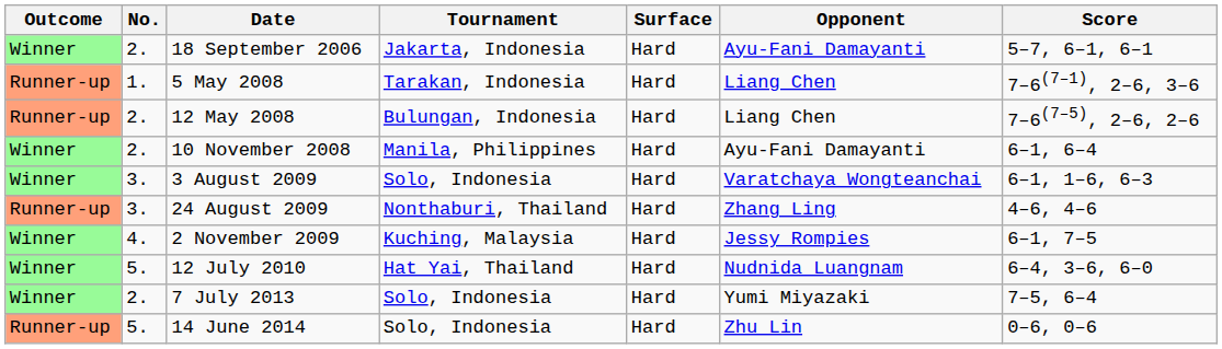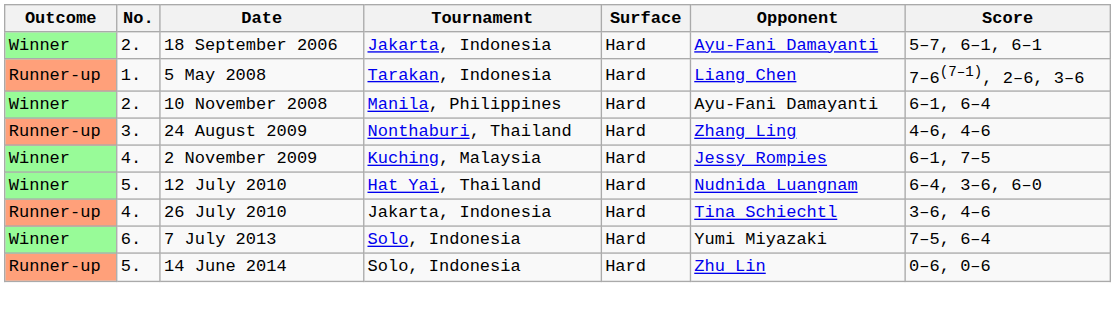 <table class="wikitable" style="font-size:97%;" width="820">
 <tr>
 <th>Outcome</th>
 <th>No.</th>
 <th>Date</th>
 <th>Tournament</th>
 <th>Surface</th>
 <th>Opponent</th>
 <th>Score</th>
 </tr>
 <tr>
 <td bgcolor="98FB98">Winner</td>
 <td>2.</td>
 <td>18 September 2006</td>
 <td><a href='#'>Jakarta</a>, Indonesia</td>
 <td>Hard</td>
 <td> <a href='#'>Ayu-Fani Damayanti</a></td>
 <td>5–7, 6–1, 6–1</td>
 </tr>
 <tr>
 <td bgcolor="FFA07A">Runner-up</td>
 <td>1.</td>
 <td>5 May 2008</td>
 <td><a href='#'>Tarakan</a>, Indonesia</td>
 <td>Hard</td>
 <td> <a href='#'>Liang Chen</a></td>
 <td>7–6<sup>(7–1)</sup>, 2–6, 3–6</td>
 </tr>
 <tr>
-<td bgcolor="FFA07A">Runner-up</td>
-<td>2.</td>
-<td>12 May 2008</td>
-<td><a href='#'>Bulungan</a>, Indonesia</td>
-<td>Hard</td>
-<td> Liang Chen</td>
-<td>7–6<sup>(7–5)</sup>, 2–6, 2–6</td>
-</tr>
-<tr>
 <td bgcolor="98FB98">Winner</td>
 <td>2.</td>
 <td>10 November 2008</td>
 <td><a href='#'>Manila</a>, Philippines</td>
 <td>Hard</td>
 <td> Ayu-Fani Damayanti</td>
 <td>6–1, 6–4</td>
-</tr>
-<tr>
-<td bgcolor="98FB98">Winner</td>
-<td>3.</td>
-<td>3 August 2009</td>
-<td><a href='#'>Solo</a>, Indonesia</td>
-<td>Hard</td>
-<td> <a href='#'>Varatchaya Wongteanchai</a></td>
-<td>6–1, 1–6, 6–3</td>
 </tr>
 <tr>
 <td bgcolor="FFA07A">Runner-up</td>
 <td>3.</td>
 <td>24 August 2009</td>
 <td><a href='#'>Nonthaburi</a>, Thailand</td>
 <td>Hard</td>
 <td> <a href='#'>Zhang Ling</a></td>
 <td>4–6, 4–6</td>
 </tr>
 <tr>
 <td bgcolor="98FB98">Winner</td>
 <td>4.</td>
 <td>2 November 2009</td>
 <td><a href='#'>Kuching</a>, Malaysia</td>
 <td>Hard</td>
 <td> <a href='#'>Jessy Rompies</a></td>
 <td>6–1, 7–5</td>
 </tr>
 <tr>
 <td bgcolor="98FB98">Winner</td>
 <td>5.</td>
 <td>12 July 2010</td>
 <td><a href='#'>Hat Yai</a>, Thailand</td>
 <td>Hard</td>
 <td> <a href='#'>Nudnida Luangnam</a></td>
 <td>6–4, 3–6, 6–0</td>
 </tr>
 <tr>
+<td bgcolor="FFA07A">Runner-up</td>
+<td>4.</td>
+<td>26 July 2010</td>
+<td>Jakarta, Indonesia</td>
+<td>Hard</td>
+<td> <a href='#'>Tina Schiechtl</a></td>
+<td>3–6, 4–6</td>
+</tr>
+<tr>
 <td bgcolor="98FB98">Winner</td>
-<td>2.</td>
+<td>6.</td>
 <td>7 July 2013</td>
 <td><a href='#'>Solo</a>, Indonesia</td>
 <td>Hard</td>
 <td> Yumi Miyazaki</td>
 <td>7–5, 6–4</td>
 </tr>
 <tr>
 <td bgcolor="FFA07A">Runner-up</td>
 <td>5.</td>
 <td>14 June 2014</td>
 <td>Solo, Indonesia</td>
 <td>Hard</td>
 <td> <a href='#'>Zhu Lin</a></td>
 <td>0–6, 0–6</td>
 </tr>
 </table>
